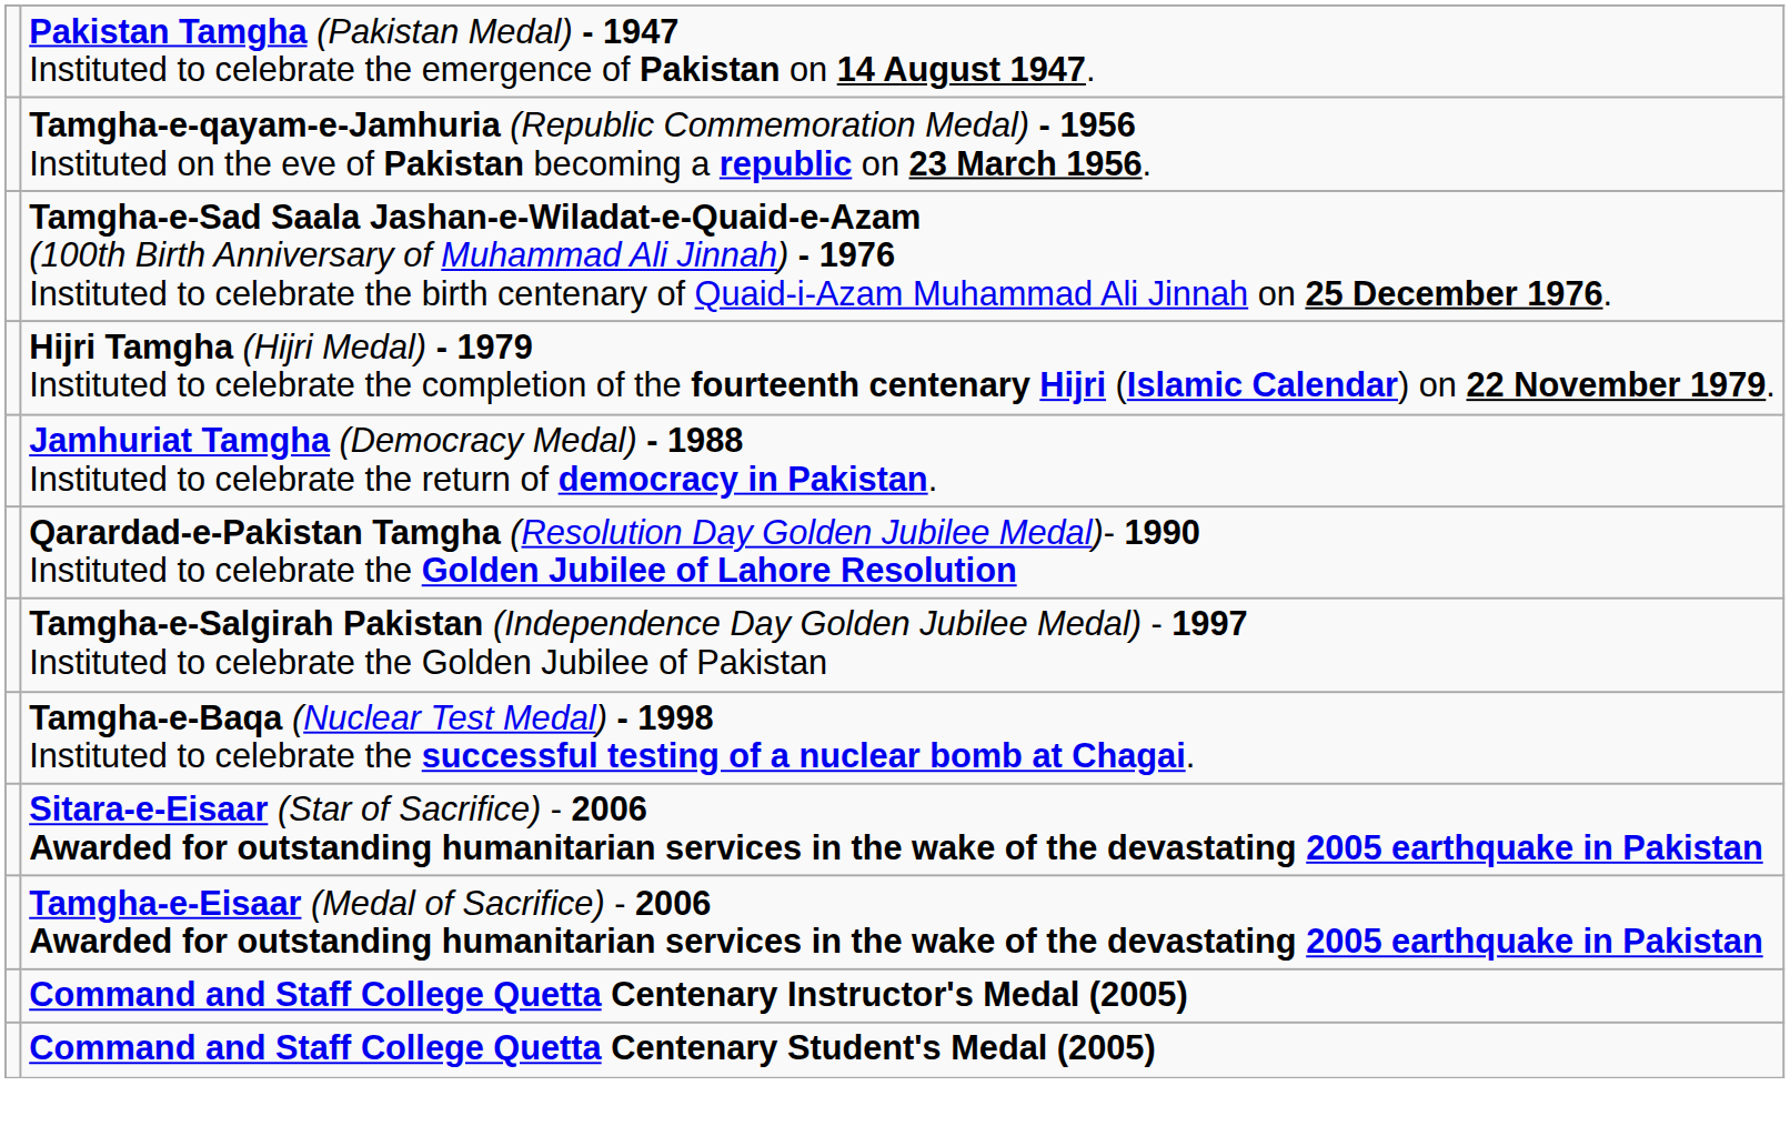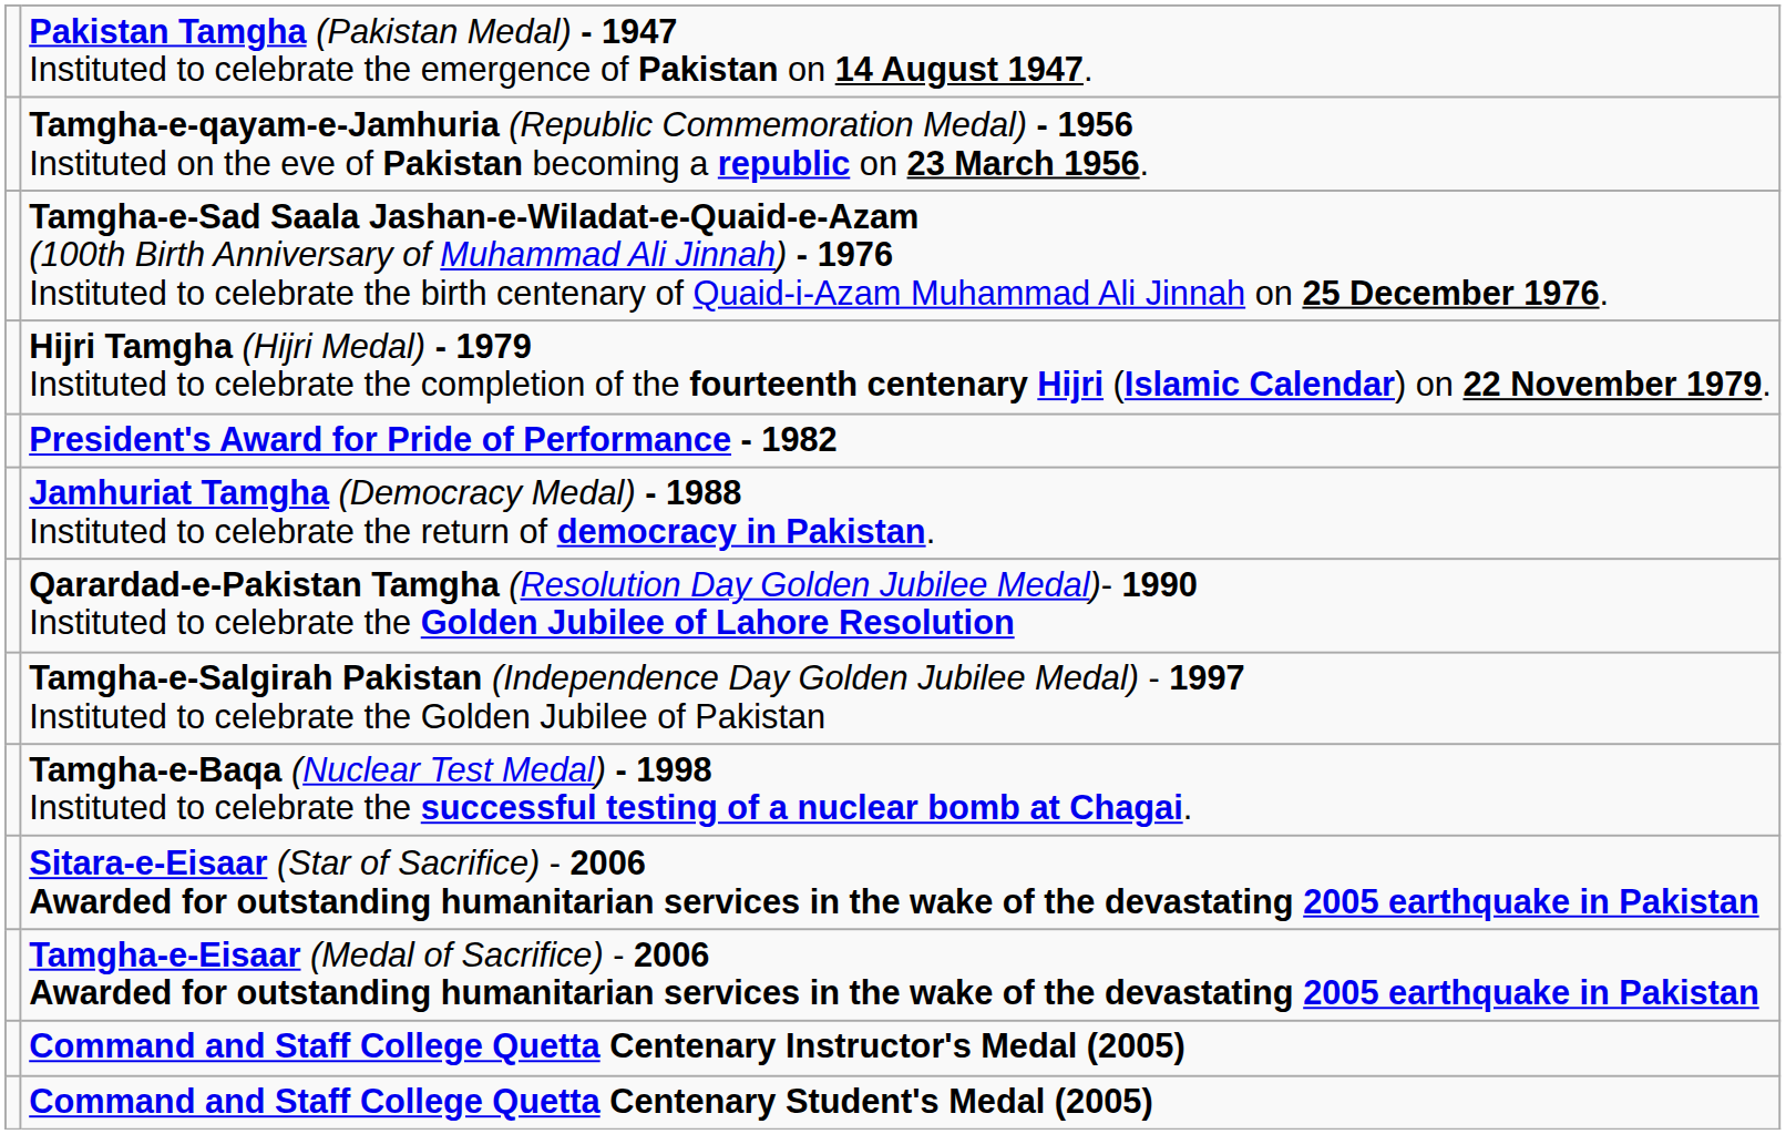 <table class="wikitable">
 <tr>
 <td></td>
 <td><strong><a href='#'>Pakistan Tamgha</a></strong> <em>(Pakistan Medal)</em> <strong>- 1947</strong><br>Instituted to celebrate the emergence of <strong>Pakistan</strong> on <strong><u>14 August 1947</u></strong>.</td>
 </tr>
 <tr>
 <td></td>
 <td><strong>Tamgha-e-qayam-e-Jamhuria</strong> <em>(Republic Commemoration Medal)</em> <strong>- 1956</strong><br>Instituted on the eve of <strong>Pakistan</strong> becoming a <strong><a href='#'>republic</a></strong> on <strong><u>23 March 1956</u></strong>.</td>
 </tr>
 <tr>
 <td></td>
 <td><strong>Tamgha-e-Sad Saala Jashan-e-Wiladat-e-Quaid-e-Azam</strong><br><em>(100th Birth Anniversary of <a href='#'>Muhammad Ali Jinnah</a>)</em> <strong>- 1976</strong><br>Instituted to celebrate the birth centenary of <a href='#'>Quaid-i-Azam Muhammad Ali Jinnah</a> on <strong><u>25 December 1976</u></strong>.</td>
 </tr>
 <tr>
 <td></td>
 <td><strong>Hijri Tamgha</strong> <em>(Hijri Medal)</em> <strong>- 1979</strong><br>Instituted to celebrate the completion of the <strong>fourteenth centenary</strong> <a href='#'><strong>Hijri</strong></a> (<strong><a href='#'>Islamic Calendar</a></strong>) on <strong><u>22 November 1979</u></strong>.</td>
+</tr>
+<tr>
+<td></td>
+<td><strong><a href='#'>President's Award for Pride of Performance</a> - 1982</strong></td>
 </tr>
 <tr>
 <td></td>
 <td><strong><a href='#'>Jamhuriat Tamgha</a></strong> <em>(Democracy Medal)</em> <strong>- 1988</strong><br>Instituted to celebrate the return of <a href='#'><strong>democracy in Pakistan</strong></a>.</td>
 </tr>
 <tr>
 <td></td>
 <td><strong>Qarardad-e-Pakistan Tamgha</strong> <em>(<a href='#'>Resolution Day Golden Jubilee Medal</a>)</em>- <strong>1990</strong><br>Instituted to celebrate the <a href='#'><strong>Golden Jubilee of Lahore Resolution</strong></a></td>
 </tr>
 <tr>
 <td></td>
 <td><strong>Tamgha-e-Salgirah Pakistan</strong> <em>(Independence Day Golden Jubilee Medal)</em> - <strong>1997</strong><br>Instituted to celebrate the Golden Jubilee of Pakistan</td>
 </tr>
 <tr>
 <td></td>
 <td><strong>Tamgha-e-Baqa</strong> <em>(<a href='#'>Nuclear Test Medal</a>)</em> <strong>- 1998</strong><br>Instituted to celebrate the <a href='#'><strong>successful testing of a nuclear bomb at Chagai</strong></a>.</td>
 </tr>
 <tr>
 <td></td>
 <td><strong><a href='#'>Sitara-e-Eisaar</a></strong> <em>(Star of Sacrifice)</em> - <strong>2006</strong><br><strong>Awarded for outstanding humanitarian services in the wake of the devastating <a href='#'>2005 earthquake in Pakistan</a></strong></td>
 </tr>
 <tr>
 <td></td>
 <td><strong><a href='#'>Tamgha-e-Eisaar</a></strong> <em>(Medal of Sacrifice)</em> - <strong>2006</strong><br><strong>Awarded for outstanding humanitarian services in the wake of the devastating <a href='#'>2005 earthquake in Pakistan</a></strong></td>
 </tr>
 <tr>
 <td></td>
 <td><strong><a href='#'>Command and Staff College Quetta</a> Centenary Instructor's Medal (2005)</strong></td>
 </tr>
 <tr>
 <td></td>
 <td><strong><a href='#'>Command and Staff College Quetta</a> Centenary Student's Medal (2005)</strong></td>
 </tr>
 </table>
